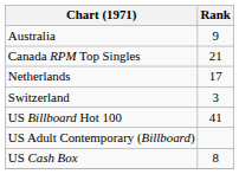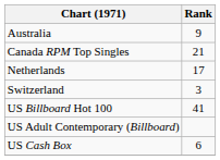 <table class="wikitable sortable">
 <tr>
 <th>Chart (1971)</th>
 <th style="text-align:center;">Rank</th>
 </tr>
 <tr>
 <td>Australia</td>
 <td style="text-align:center;">9</td>
 </tr>
 <tr>
 <td>Canada <em>RPM</em> Top Singles</td>
 <td style="text-align:center;">21</td>
 </tr>
 <tr>
 <td>Netherlands</td>
 <td align="center">17</td>
 </tr>
 <tr>
 <td>Switzerland</td>
 <td style="text-align:center;">3</td>
 </tr>
 <tr>
 <td>US <em>Billboard</em> Hot 100</td>
 <td style="text-align:center;">41</td>
 </tr>
 <tr>
 <td>US Adult Contemporary (<em>Billboard</em>)</td>
 <td></td>
 </tr>
 <tr>
 <td>US <em>Cash Box</em></td>
-<td style="text-align:center;">8</td>
+<td style="text-align:center;">6</td>
 </tr>
 <tr>
 </tr>
 </table>
